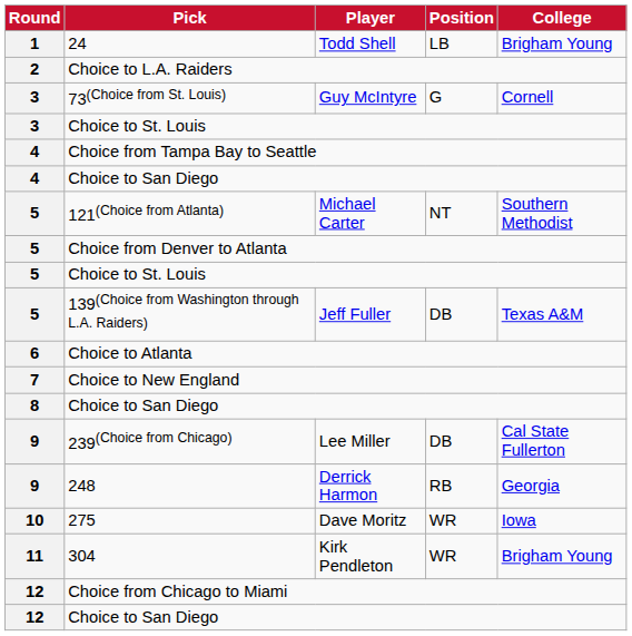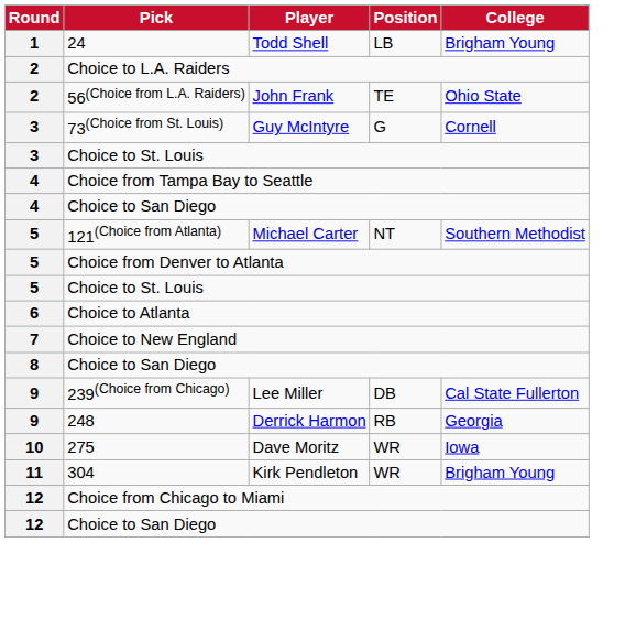 <table class="wikitable sortable sortable">
 <tr>
 <th style="color:#FFFFFF; background:#C8102E;">Round</th>
 <th style="color:#FFFFFF; background:#C8102E;">Pick</th>
 <th style="color:#FFFFFF; background:#C8102E;">Player</th>
 <th style="color:#FFFFFF; background:#C8102E;">Position</th>
 <th style="color:#FFFFFF; background:#C8102E;">College</th>
 </tr>
 <tr>
 <th>1</th>
 <td>24</td>
 <td><a href='#'>Todd Shell</a></td>
 <td>LB</td>
 <td><a href='#'>Brigham Young</a></td>
 </tr>
 <tr>
 <th>2</th>
 <td colspan="4">Choice to L.A. Raiders</td>
+</tr>
+<tr>
+<th>2</th>
+<td>56<sup>(Choice from L.A. Raiders)</sup></td>
+<td><a href='#'>John Frank</a></td>
+<td>TE</td>
+<td><a href='#'>Ohio State</a></td>
 </tr>
 <tr>
 <th>3</th>
 <td>73<sup>(Choice from St. Louis)</sup></td>
 <td><a href='#'>Guy McIntyre</a></td>
 <td>G</td>
 <td><a href='#'>Cornell</a></td>
 </tr>
 <tr>
 <th>3</th>
 <td colspan="4">Choice to St. Louis</td>
 </tr>
 <tr>
 <th>4</th>
 <td colspan="4">Choice from Tampa Bay to Seattle</td>
 </tr>
 <tr>
 <th>4</th>
 <td colspan="4">Choice to San Diego</td>
 </tr>
 <tr>
 <th>5</th>
 <td>121<sup>(Choice from Atlanta)</sup></td>
 <td><a href='#'>Michael Carter</a></td>
 <td>NT</td>
 <td><a href='#'>Southern Methodist</a></td>
 </tr>
 <tr>
 <th>5</th>
 <td colspan="4">Choice from Denver to Atlanta</td>
 </tr>
 <tr>
 <th>5</th>
 <td colspan="4">Choice to St. Louis</td>
-</tr>
-<tr>
-<th>5</th>
-<td>139<sup>(Choice from Washington through L.A. Raiders)</sup></td>
-<td><a href='#'>Jeff Fuller</a></td>
-<td>DB</td>
-<td><a href='#'>Texas A&M</a></td>
 </tr>
 <tr>
 <th>6</th>
 <td colspan="4">Choice to Atlanta</td>
 </tr>
 <tr>
 <th>7</th>
 <td colspan="4">Choice to New England</td>
 </tr>
 <tr>
 <th>8</th>
 <td colspan="4">Choice to San Diego</td>
 </tr>
 <tr>
 <th>9</th>
 <td>239<sup>(Choice from Chicago)</sup></td>
 <td>Lee Miller</td>
 <td>DB</td>
 <td><a href='#'>Cal State Fullerton</a></td>
 </tr>
 <tr>
 <th>9</th>
 <td>248</td>
 <td><a href='#'>Derrick Harmon</a></td>
 <td>RB</td>
 <td><a href='#'>Georgia</a></td>
 </tr>
 <tr>
 <th>10</th>
 <td>275</td>
 <td>Dave Moritz</td>
 <td>WR</td>
 <td><a href='#'>Iowa</a></td>
 </tr>
 <tr>
 <th>11</th>
 <td>304</td>
 <td>Kirk Pendleton</td>
 <td>WR</td>
 <td><a href='#'>Brigham Young</a></td>
 </tr>
 <tr>
 <th>12</th>
 <td colspan="4">Choice from Chicago to Miami</td>
 </tr>
 <tr>
 <th>12</th>
 <td colspan="4">Choice to San Diego</td>
 </tr>
 </table>
